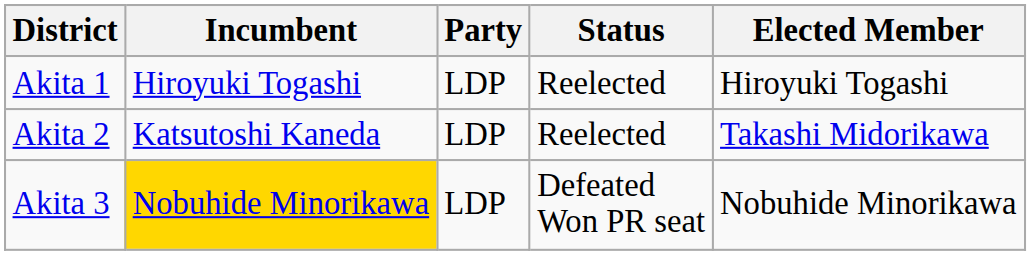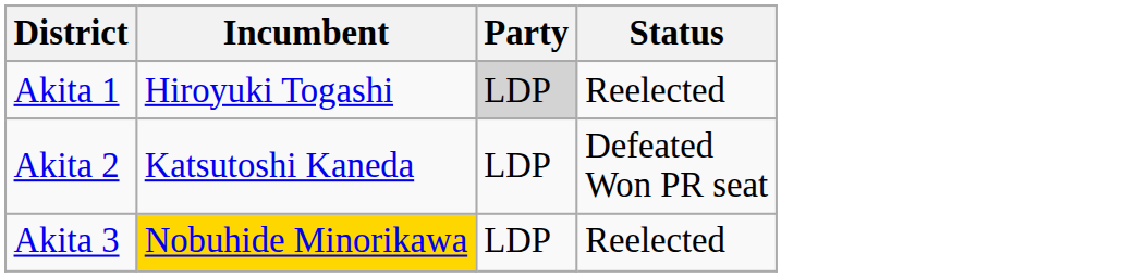 <table class="wikitable">
 <tr>
 <th>District</th>
 <th>Incumbent</th>
 <th>Party</th>
 <th>Status</th>
-<th>Elected Member</th>
 </tr>
 <tr>
 <td><a href='#'>Akita 1</a></td>
 <td><a href='#'>Hiroyuki Togashi</a></td>
-<td>LDP</td>
+<td style="background: lightgrey;">LDP</td>
 <td>Reelected</td>
-<td>Hiroyuki Togashi</td>
 </tr>
 <tr>
 <td><a href='#'>Akita 2</a></td>
 <td><a href='#'>Katsutoshi Kaneda</a></td>
 <td>LDP</td>
-<td>Reelected</td>
-<td><a href='#'>Takashi Midorikawa</a></td>
+<td>Defeated<br>Won PR seat</td>
 </tr>
 <tr>
 <td><a href='#'>Akita 3</a></td>
 <td style="background: gold;"><a href='#'>Nobuhide Minorikawa</a></td>
 <td>LDP</td>
-<td>Defeated<br>Won PR seat</td>
-<td>Nobuhide Minorikawa</td>
+<td>Reelected</td>
 </tr>
 </table>
